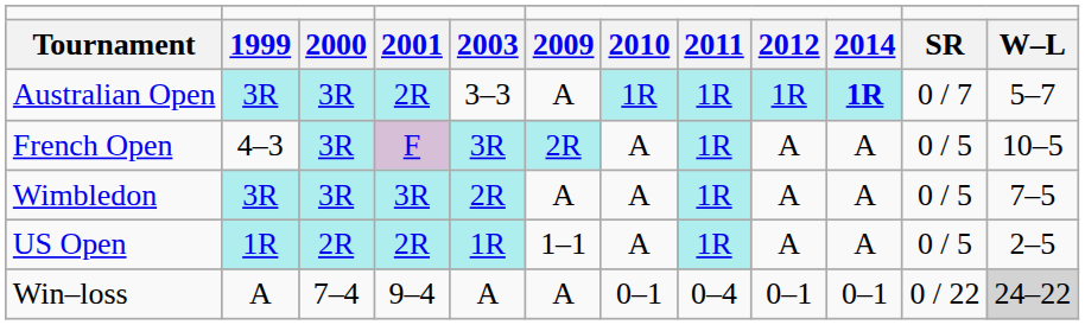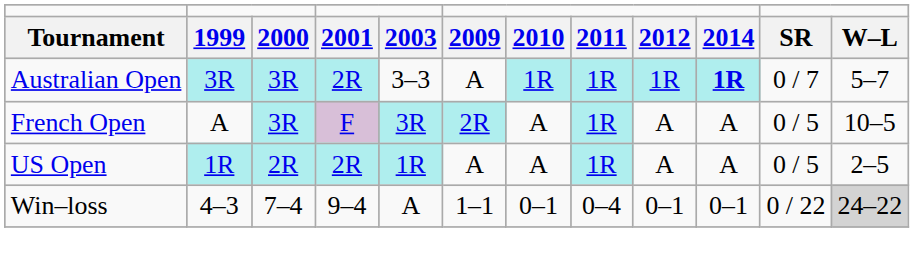 <table class="wikitable" style="text-align:center;font-size:97%">
 <tr>
 <td colspan="1"></td>
 <td colspan="2"></td>
 <td colspan="2"></td>
 <td colspan="5"></td>
 <td colspan="2"></td>
 </tr>
 <tr>
 <th>Tournament</th>
 <th><a href='#'>1999</a></th>
 <th><a href='#'>2000</a></th>
 <th><a href='#'>2001</a></th>
 <th><a href='#'>2003</a></th>
 <th><a href='#'>2009</a></th>
 <th><a href='#'>2010</a></th>
 <th><a href='#'>2011</a></th>
 <th><a href='#'>2012</a></th>
 <th><a href='#'>2014</a></th>
 <th>SR</th>
 <th>W–L</th>
 </tr>
 <tr>
 <td align="left"><a href='#'>Australian Open</a></td>
 <td bgcolor="afeeee"><a href='#'>3R</a></td>
 <td bgcolor="afeeee"><a href='#'>3R</a></td>
 <td bgcolor="afeeee"><a href='#'>2R</a></td>
 <td>3–3</td>
 <td>A</td>
 <td bgcolor="afeeee"><a href='#'>1R</a></td>
 <td bgcolor="afeeee"><a href='#'>1R</a></td>
 <td bgcolor="afeeee"><a href='#'>1R</a></td>
 <td bgcolor="afeeee"><strong><a href='#'>1R</a></strong></td>
 <td>0 / 7</td>
 <td>5–7</td>
 </tr>
 <tr>
 <td align="left"><a href='#'>French Open</a></td>
-<td>4–3</td>
+<td>A</td>
 <td bgcolor="afeeee"><a href='#'>3R</a></td>
 <td bgcolor="thistle"><a href='#'>F</a></td>
 <td bgcolor="afeeee"><a href='#'>3R</a></td>
 <td bgcolor="afeeee"><a href='#'>2R</a></td>
 <td>A</td>
 <td bgcolor="afeeee"><a href='#'>1R</a></td>
 <td>A</td>
 <td>A</td>
 <td>0 / 5</td>
 <td>10–5</td>
 </tr>
 <tr>
-<td align="left"><a href='#'>Wimbledon</a></td>
-<td bgcolor="afeeee"><a href='#'>3R</a></td>
-<td bgcolor="afeeee"><a href='#'>3R</a></td>
-<td bgcolor="afeeee"><a href='#'>3R</a></td>
-<td bgcolor="afeeee"><a href='#'>2R</a></td>
-<td>A</td>
-<td>A</td>
-<td bgcolor="afeeee"><a href='#'>1R</a></td>
-<td>A</td>
-<td>A</td>
-<td>0 / 5</td>
-<td>7–5</td>
-</tr>
-<tr>
 <td align="left"><a href='#'>US Open</a></td>
 <td bgcolor="afeeee"><a href='#'>1R</a></td>
 <td bgcolor="afeeee"><a href='#'>2R</a></td>
 <td bgcolor="afeeee"><a href='#'>2R</a></td>
 <td bgcolor="afeeee"><a href='#'>1R</a></td>
-<td>1–1</td>
+<td>A</td>
 <td>A</td>
 <td bgcolor="afeeee"><a href='#'>1R</a></td>
 <td>A</td>
 <td>A</td>
 <td>0 / 5</td>
 <td>2–5</td>
 </tr>
 <tr>
 <td style="text-align:left">Win–loss</td>
-<td>A</td>
+<td>4–3</td>
 <td>7–4</td>
 <td>9–4</td>
 <td>A</td>
-<td>A</td>
+<td>1–1</td>
 <td>0–1</td>
 <td>0–4</td>
 <td>0–1</td>
 <td>0–1</td>
 <td>0 / 22</td>
 <td style="background: lightgrey;">24–22</td>
 </tr>
 </table>
